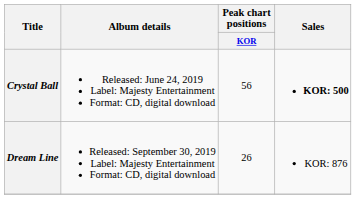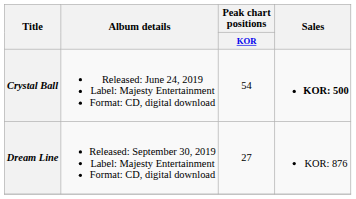 <table class="wikitable plainrowheaders" style="text-align:center;">
 <tr>
 <th scope="col" rowspan="2">Title</th>
 <th scope="col" rowspan="2">Album details</th>
 <th scope="col" colspan="1" style="width:5em;">Peak chart positions</th>
 <th scope="col" rowspan="2">Sales</th>
 </tr>
 <tr>
 <th><small><a href='#'>KOR</a></small><br></th>
 </tr>
 <tr>
 <th scope="row"><em>Crystal Ball</em></th>
 <td><br><ul><li>Released: June 24, 2019</li><li>Label: Majesty Entertainment</li><li>Format: CD, digital download</li></ul></td>
-<td>56</td>
+<td>54</td>
 <td><strong><br><ul><li>KOR: 500</li></ul></strong></td>
 </tr>
 <tr>
 <th scope="row"><em>Dream Line</em></th>
 <td><br><ul><li>Released: September 30, 2019</li><li>Label: Majesty Entertainment</li><li>Format: CD, digital download</li></ul></td>
-<td>26</td>
+<td>27</td>
 <td><br><ul><li>KOR: 876</li></ul></td>
 </tr>
 <tr>
 </tr>
 </table>
